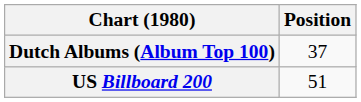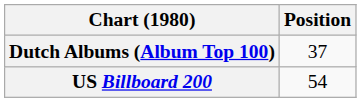 <table class="wikitable sortable plainrowheaders" style="text-align:center">
 <tr>
 <th scope="col">Chart (1980)</th>
 <th scope="col">Position</th>
 </tr>
 <tr>
 <th scope="row">Dutch Albums (<a href='#'>Album Top 100</a>)</th>
 <td>37</td>
 </tr>
 <tr>
 <th scope="row">US <em><a href='#'>Billboard 200</a></em></th>
-<td>51</td>
+<td>54</td>
 </tr>
 </table>
